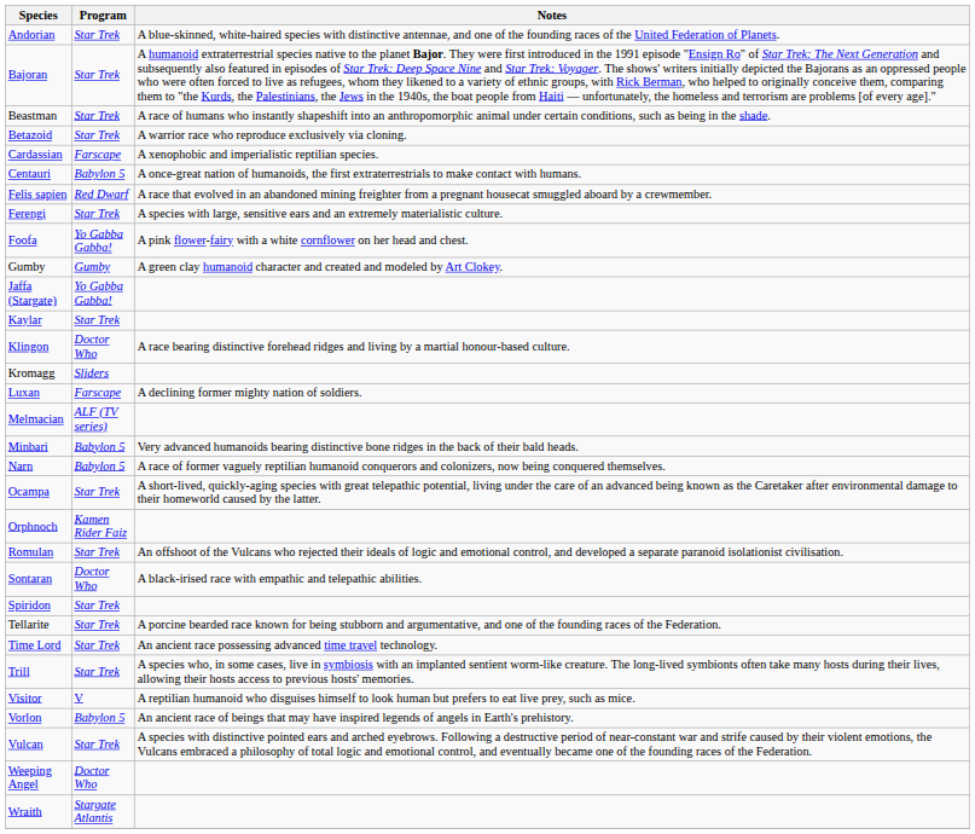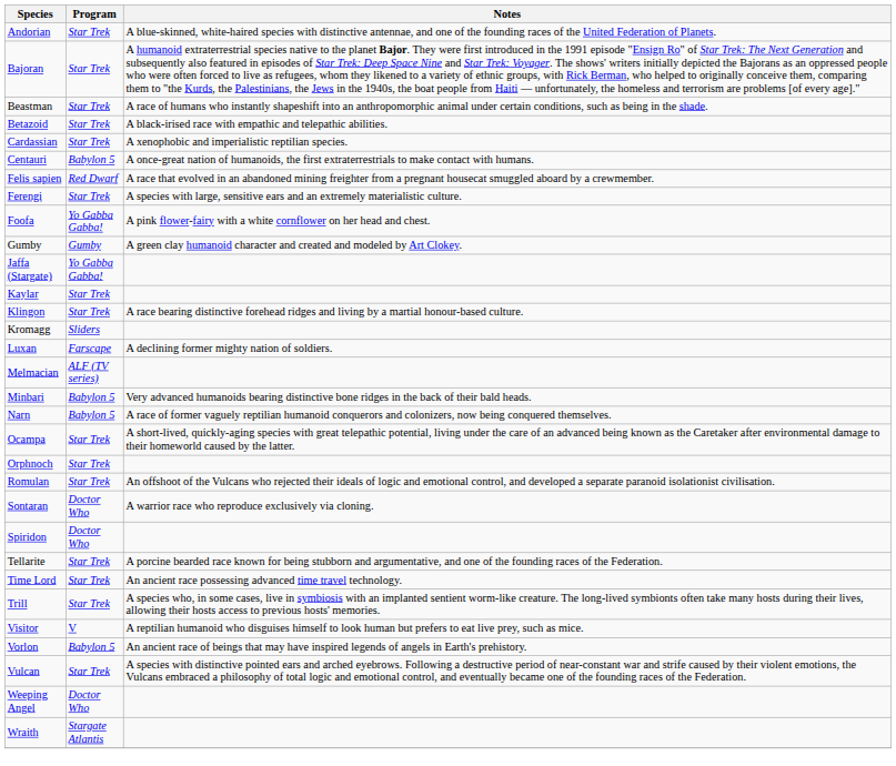 <table class="wikitable sortable">
 <tr>
 <th>Species</th>
 <th>Program</th>
 <th>Notes</th>
 </tr>
 <tr>
 <td><a href='#'>Andorian</a></td>
 <td><em><a href='#'>Star Trek</a></em></td>
 <td>A blue-skinned, white-haired species with distinctive antennae, and one of the founding races of the <a href='#'>United Federation of Planets</a>.</td>
 </tr>
 <tr>
 <td><a href='#'>Bajoran</a></td>
 <td><em><a href='#'>Star Trek</a></em></td>
 <td>A <a href='#'>humanoid</a> extraterrestrial species native to the planet <strong>Bajor</strong>. They were first introduced in the 1991 episode "<a href='#'>Ensign Ro</a>" of <em><a href='#'>Star Trek: The Next Generation</a></em> and subsequently also featured in episodes of <em><a href='#'>Star Trek: Deep Space Nine</a></em> and <em><a href='#'>Star Trek: Voyager</a></em>. The shows' writers initially depicted the Bajorans as an oppressed people who were often forced to live as refugees, whom they likened to a variety of ethnic groups, with <a href='#'>Rick Berman</a>, who helped to originally conceive them, comparing them to "the <a href='#'>Kurds</a>, the <a href='#'>Palestinians</a>, the <a href='#'>Jews</a> in the 1940s, the boat people from <a href='#'>Haiti</a> — unfortunately, the homeless and terrorism are problems [of every age]."</td>
 </tr>
 <tr>
 <td>Beastman</td>
 <td><em><a href='#'>Star Trek</a></em></td>
 <td>A race of humans who instantly shapeshift into an anthropomorphic animal under certain conditions, such as being in the <a href='#'>shade</a>.</td>
 </tr>
 <tr>
 <td><a href='#'>Betazoid</a></td>
 <td><em><a href='#'>Star Trek</a></em></td>
-<td>A warrior race who reproduce exclusively via cloning.</td>
+<td>A black-irised race with empathic and telepathic abilities.</td>
 </tr>
 <tr>
 <td><a href='#'>Cardassian</a></td>
-<td><em><a href='#'>Farscape</a></em></td>
+<td><em><a href='#'>Star Trek</a></em></td>
 <td>A xenophobic and imperialistic reptilian species.</td>
 </tr>
 <tr>
 <td><a href='#'>Centauri</a></td>
 <td><em><a href='#'>Babylon 5</a></em></td>
 <td>A once-great nation of humanoids, the first extraterrestrials to make contact with humans.</td>
 </tr>
 <tr>
 <td><a href='#'>Felis sapien</a></td>
 <td><em><a href='#'>Red Dwarf</a></em></td>
 <td>A race that evolved in an abandoned mining freighter from a pregnant housecat smuggled aboard by a crewmember.</td>
 </tr>
 <tr>
 <td><a href='#'>Ferengi</a></td>
 <td><em><a href='#'>Star Trek</a></em></td>
 <td>A species with large, sensitive ears and an extremely materialistic culture.</td>
 </tr>
 <tr>
 <td><a href='#'>Foofa</a></td>
 <td><em><a href='#'>Yo Gabba Gabba!</a></em></td>
 <td>A pink <a href='#'>flower</a>-<a href='#'>fairy</a> with a white <a href='#'>cornflower</a> on her head and chest.</td>
 </tr>
 <tr>
 <td>Gumby</td>
 <td><em><a href='#'>Gumby</a></em></td>
 <td>A green clay <a href='#'>humanoid</a> character and created and modeled by <a href='#'>Art Clokey</a>.</td>
 </tr>
 <tr>
 <td><a href='#'>Jaffa (Stargate)</a></td>
 <td><em><a href='#'>Yo Gabba Gabba!</a></em></td>
 <td></td>
 </tr>
 <tr>
 <td><a href='#'>Kaylar</a></td>
 <td><em><a href='#'>Star Trek</a></em></td>
 <td></td>
 </tr>
 <tr>
 <td><a href='#'>Klingon</a></td>
-<td><em><a href='#'>Doctor Who</a></em></td>
+<td><em><a href='#'>Star Trek</a></em></td>
 <td>A race bearing distinctive forehead ridges and living by a martial honour-based culture.</td>
 </tr>
 <tr>
 <td>Kromagg</td>
 <td><em><a href='#'>Sliders</a></em></td>
 <td></td>
 </tr>
 <tr>
 <td><a href='#'>Luxan</a></td>
 <td><em><a href='#'>Farscape</a></em></td>
 <td>A declining former mighty nation of soldiers.</td>
 </tr>
 <tr>
 <td><a href='#'>Melmacian</a></td>
 <td><em><a href='#'>ALF (TV series)</a></em></td>
 <td></td>
 </tr>
 <tr>
 <td><a href='#'>Minbari</a></td>
 <td><em><a href='#'>Babylon 5</a></em></td>
 <td>Very advanced humanoids bearing distinctive bone ridges in the back of their bald heads.</td>
 </tr>
 <tr>
 <td><a href='#'>Narn</a></td>
 <td><em><a href='#'>Babylon 5</a></em></td>
 <td>A race of former vaguely reptilian humanoid conquerors and colonizers, now being conquered themselves.</td>
 </tr>
 <tr>
 <td><a href='#'>Ocampa</a></td>
 <td><em><a href='#'>Star Trek</a></em></td>
 <td>A short-lived, quickly-aging species with great telepathic potential, living under the care of an advanced being known as the Caretaker after environmental damage to their homeworld caused by the latter.</td>
 </tr>
 <tr>
 <td><a href='#'>Orphnoch</a></td>
-<td><em><a href='#'>Kamen Rider Faiz</a></em></td>
+<td><em><a href='#'>Star Trek</a></em></td>
 <td></td>
 </tr>
 <tr>
 <td><a href='#'>Romulan</a></td>
 <td><em><a href='#'>Star Trek</a></em></td>
 <td>An offshoot of the Vulcans who rejected their ideals of logic and emotional control, and developed a separate paranoid isolationist civilisation.</td>
 </tr>
 <tr>
 <td><a href='#'>Sontaran</a></td>
 <td><em><a href='#'>Doctor Who</a></em></td>
-<td>A black-irised race with empathic and telepathic abilities.</td>
+<td>A warrior race who reproduce exclusively via cloning.</td>
 </tr>
 <tr>
 <td><a href='#'>Spiridon</a></td>
-<td><em><a href='#'>Star Trek</a></em></td>
+<td><em><a href='#'>Doctor Who</a></em></td>
 <td></td>
 </tr>
 <tr>
 <td>Tellarite</td>
 <td><em><a href='#'>Star Trek</a></em></td>
 <td>A porcine bearded race known for being stubborn and argumentative, and one of the founding races of the Federation.</td>
 </tr>
 <tr>
 <td><a href='#'>Time Lord</a></td>
 <td><em><a href='#'>Star Trek</a></em></td>
 <td>An ancient race possessing advanced <a href='#'>time travel</a> technology.</td>
 </tr>
 <tr>
 <td><a href='#'>Trill</a></td>
 <td><em><a href='#'>Star Trek</a></em></td>
 <td>A species who, in some cases, live in <a href='#'>symbiosis</a> with an implanted sentient worm-like creature. The long-lived symbionts often take many hosts during their lives, allowing their hosts access to previous hosts' memories.</td>
 </tr>
 <tr>
 <td><a href='#'>Visitor</a></td>
 <td><a href='#'>V</a></td>
 <td>A reptilian humanoid who disguises himself to look human but prefers to eat live prey, such as mice.</td>
 </tr>
 <tr>
 <td><a href='#'>Vorlon</a></td>
 <td><em><a href='#'>Babylon 5</a></em></td>
 <td>An ancient race of beings that may have inspired legends of angels in Earth's prehistory.</td>
 </tr>
 <tr>
 <td><a href='#'>Vulcan</a></td>
 <td><em><a href='#'>Star Trek</a></em></td>
 <td>A species with distinctive pointed ears and arched eyebrows. Following a destructive period of near-constant war and strife caused by their violent emotions, the Vulcans embraced a philosophy of total logic and emotional control, and eventually became one of the founding races of the Federation.</td>
 </tr>
 <tr>
 <td><a href='#'>Weeping Angel</a></td>
 <td><em><a href='#'>Doctor Who</a></em></td>
 </tr>
 <tr>
 <td><a href='#'>Wraith</a></td>
 <td><em><a href='#'>Stargate Atlantis</a></em></td>
 <td></td>
 </tr>
 <tr>
 </tr>
 </table>
